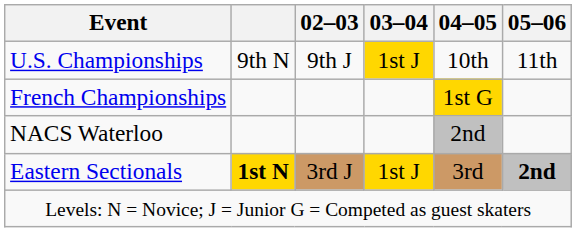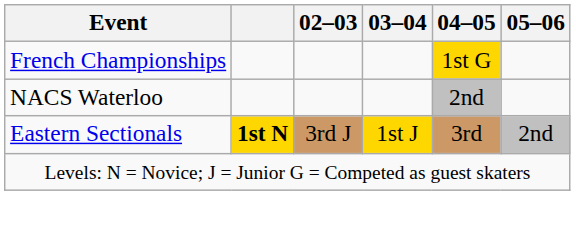 <table class="wikitable" style="text-align:center">
 <tr>
 <th>Event</th>
 <th></th>
 <th>02–03</th>
 <th>03–04</th>
 <th>04–05</th>
 <th>05–06</th>
-</tr>
-<tr>
-<td align="left"><a href='#'>U.S. Championships</a></td>
-<td>9th N</td>
-<td>9th J</td>
-<td bgcolor="gold">1st J</td>
-<td>10th</td>
-<td>11th</td>
 </tr>
 <tr>
 <td align="left"><a href='#'>French Championships</a></td>
 <td></td>
 <td></td>
 <td></td>
 <td bgcolor="gold">1st G</td>
 <td></td>
 </tr>
 <tr>
 <td align="left">NACS Waterloo</td>
 <td></td>
 <td></td>
 <td></td>
 <td bgcolor="silver">2nd</td>
 <td></td>
 </tr>
 <tr>
 <td align="left"><a href='#'>Eastern Sectionals</a></td>
 <td bgcolor="gold"><strong>1st N</strong></td>
 <td bgcolor="cc9966">3rd J</td>
 <td bgcolor="gold">1st J</td>
 <td bgcolor="cc9966">3rd</td>
-<td bgcolor="silver"><strong>2nd</strong></td>
+<td bgcolor="silver">2nd</td>
 </tr>
 <tr>
 <td colspan="6" align="center"><small> Levels: N = Novice; J = Junior </small><small> G = Competed as guest skaters </small></td>
 </tr>
 </table>
